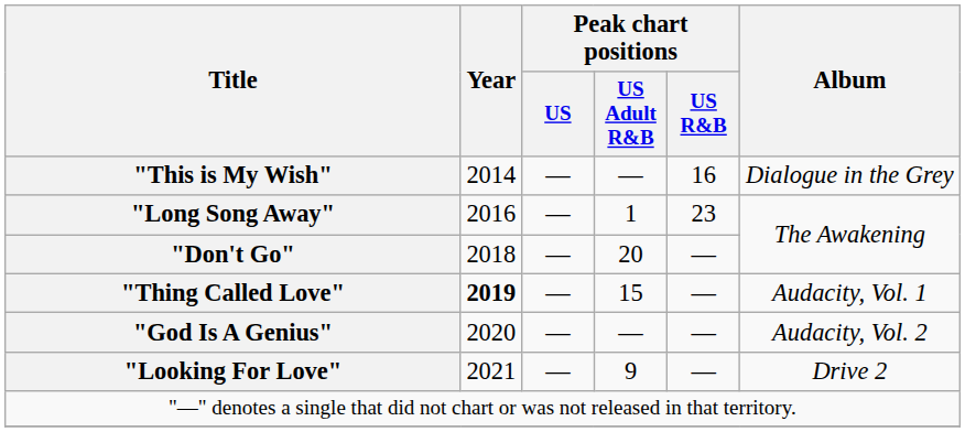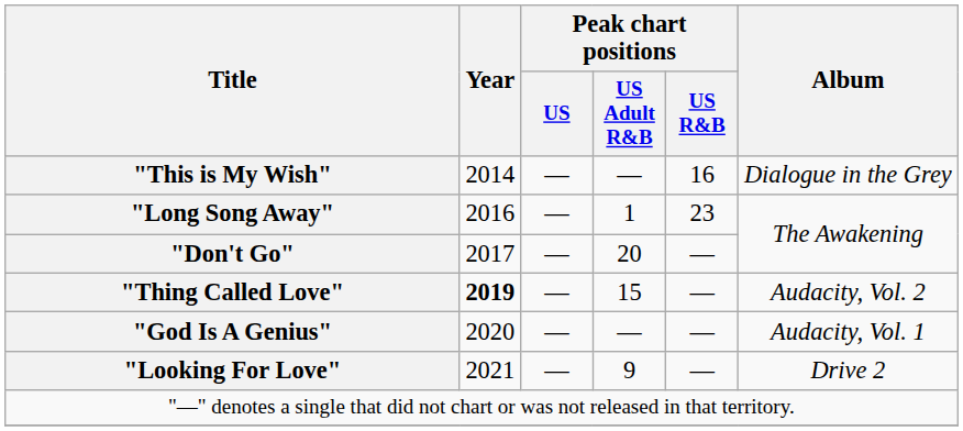 <table class="wikitable plainrowheaders" style="text-align:center;">
 <tr>
 <th scope="col" rowspan="2" style="width:18em;">Title</th>
 <th scope="col" rowspan="2" style="width:1em;">Year</th>
 <th scope="col" colspan="3">Peak chart positions</th>
 <th scope="col" rowspan="2">Album</th>
 </tr>
 <tr>
 <th scope="col" style="width:3em;font-size:85%;"><a href='#'>US</a></th>
 <th scope="col" style="width:3em;font-size:85%;"><a href='#'>US<br>Adult<br>R&B</a><br></th>
 <th scope="col" style="width:3em;font-size:85%;"><a href='#'>US<br>R&B</a><br></th>
 </tr>
 <tr>
 <th scope="row">"This is My Wish"</th>
 <td>2014</td>
 <td>—</td>
 <td>—</td>
 <td>16</td>
 <td><em>Dialogue in the Grey</em></td>
 </tr>
 <tr>
 <th scope="row">"Long Song Away"</th>
 <td>2016</td>
 <td>—</td>
 <td>1</td>
 <td>23</td>
 <td rowspan="2"><em>The Awakening</em></td>
 </tr>
 <tr>
 <th scope="row">"Don't Go"</th>
-<td>2018</td>
+<td>2017</td>
 <td>—</td>
 <td>20</td>
 <td>—</td>
 </tr>
 <tr>
 <th scope="row">"Thing Called Love"</th>
 <td><strong>2019</strong></td>
 <td>—</td>
 <td>15</td>
 <td>—</td>
-<td><em>Audacity, Vol. 1</em></td>
+<td><em>Audacity, Vol. 2</em></td>
 </tr>
 <tr>
 <th scope="row">"God Is A Genius"</th>
 <td>2020</td>
 <td>—</td>
 <td>—</td>
 <td>—</td>
-<td><em>Audacity, Vol. 2</em></td>
+<td><em>Audacity, Vol. 1</em></td>
 </tr>
 <tr>
 <th scope="row">"Looking For Love"</th>
 <td>2021</td>
 <td>—</td>
 <td>9</td>
 <td>—</td>
 <td><em>Drive 2</em></td>
 </tr>
 <tr>
 <td colspan="20" style="font-size:85%">"—" denotes a single that did not chart or was not released in that territory.</td>
 </tr>
 <tr>
 </tr>
 </table>
